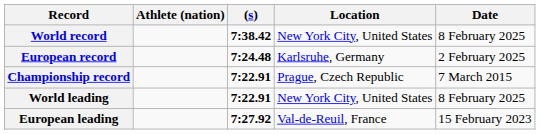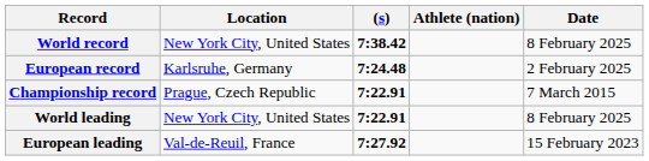 <table class="wikitable">
 <tr>
 <th scope="col">Record</th>
+<th scope="col">Location</th>
+<th scope="col"> (<a href='#'>s</a>)</th>
 <th scope="col">Athlete (nation)</th>
-<th scope="col"> (<a href='#'>s</a>)</th>
-<th scope="col">Location</th>
 <th scope="col">Date</th>
 </tr>
 <tr>
 <th scope="row"><a href='#'>World record</a></th>
+<td><a href='#'>New York City</a>, United States</td>
+<td align="center"><strong>7:38.42</strong></td>
 <td></td>
-<td align="center"><strong>7:38.42</strong></td>
-<td><a href='#'>New York City</a>, United States</td>
 <td>8 February 2025</td>
 </tr>
 <tr>
 <th scope="row"><a href='#'>European record</a></th>
+<td><a href='#'>Karlsruhe</a>, Germany</td>
+<td align="center"><strong>7:24.48</strong></td>
 <td></td>
-<td align="center"><strong>7:24.48</strong></td>
-<td><a href='#'>Karlsruhe</a>, Germany</td>
 <td>2 February 2025</td>
 </tr>
 <tr>
 <th scope="row"><a href='#'>Championship record</a></th>
+<td><a href='#'>Prague</a>, Czech Republic</td>
+<td align="center"><strong>7:22.91</strong></td>
 <td></td>
-<td align="center"><strong>7:22.91</strong></td>
-<td><a href='#'>Prague</a>, Czech Republic</td>
 <td>7 March 2015</td>
 </tr>
 <tr>
 <th scope="row">World leading</th>
+<td><a href='#'>New York City</a>, United States</td>
+<td align="center"><strong>7:22.91</strong></td>
 <td></td>
-<td align="center"><strong>7:22.91</strong></td>
-<td><a href='#'>New York City</a>, United States</td>
 <td>8 February 2025</td>
 </tr>
 <tr>
 <th scope="row">European leading</th>
+<td><a href='#'>Val-de-Reuil</a>, France</td>
+<td align="center"><strong>7:27.92</strong></td>
 <td></td>
-<td align="center"><strong>7:27.92</strong></td>
-<td><a href='#'>Val-de-Reuil</a>, France</td>
 <td>15 February 2023</td>
 </tr>
 </table>
